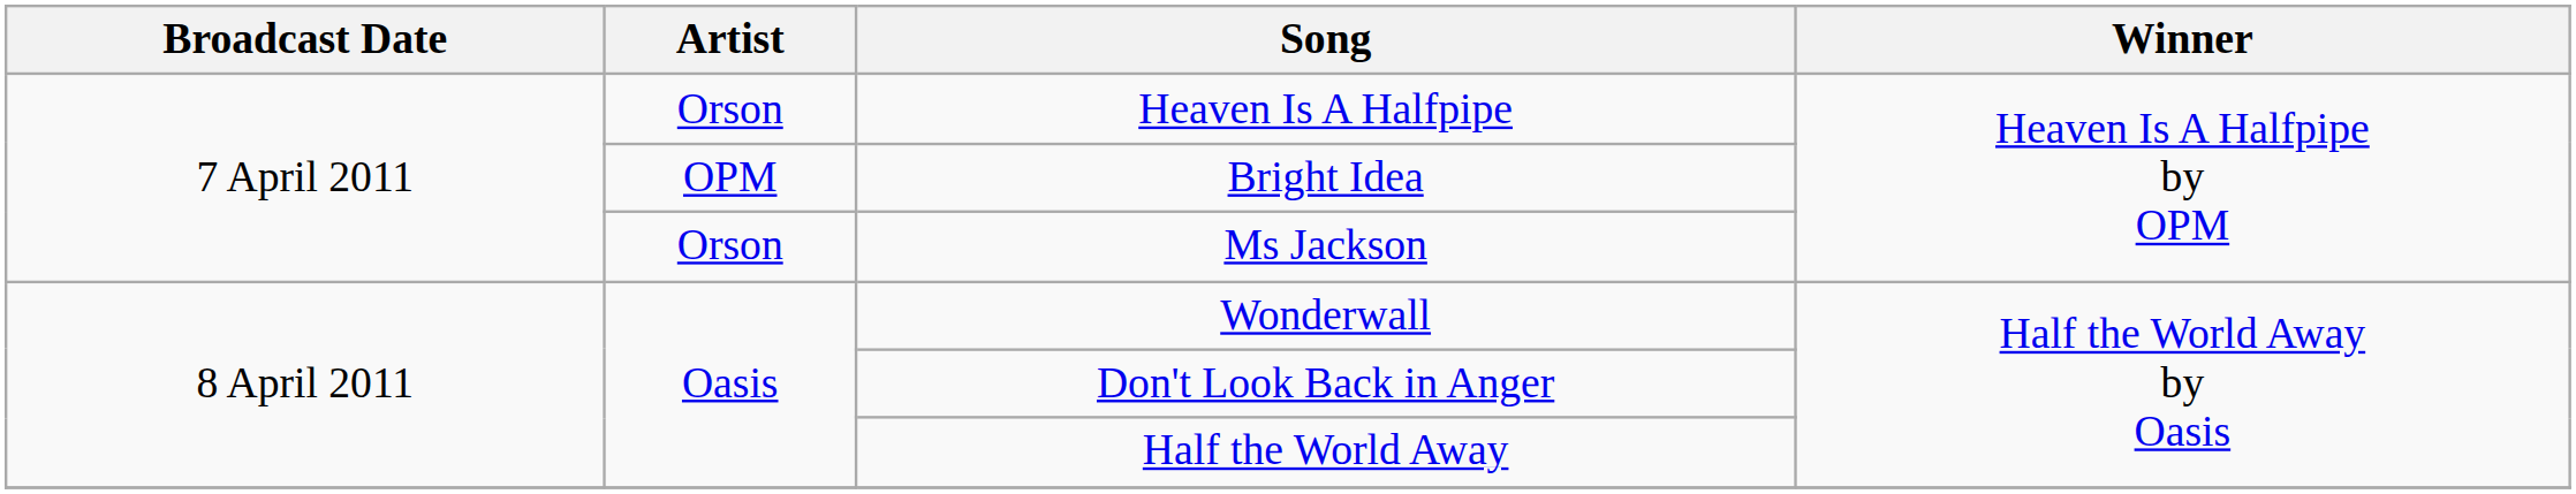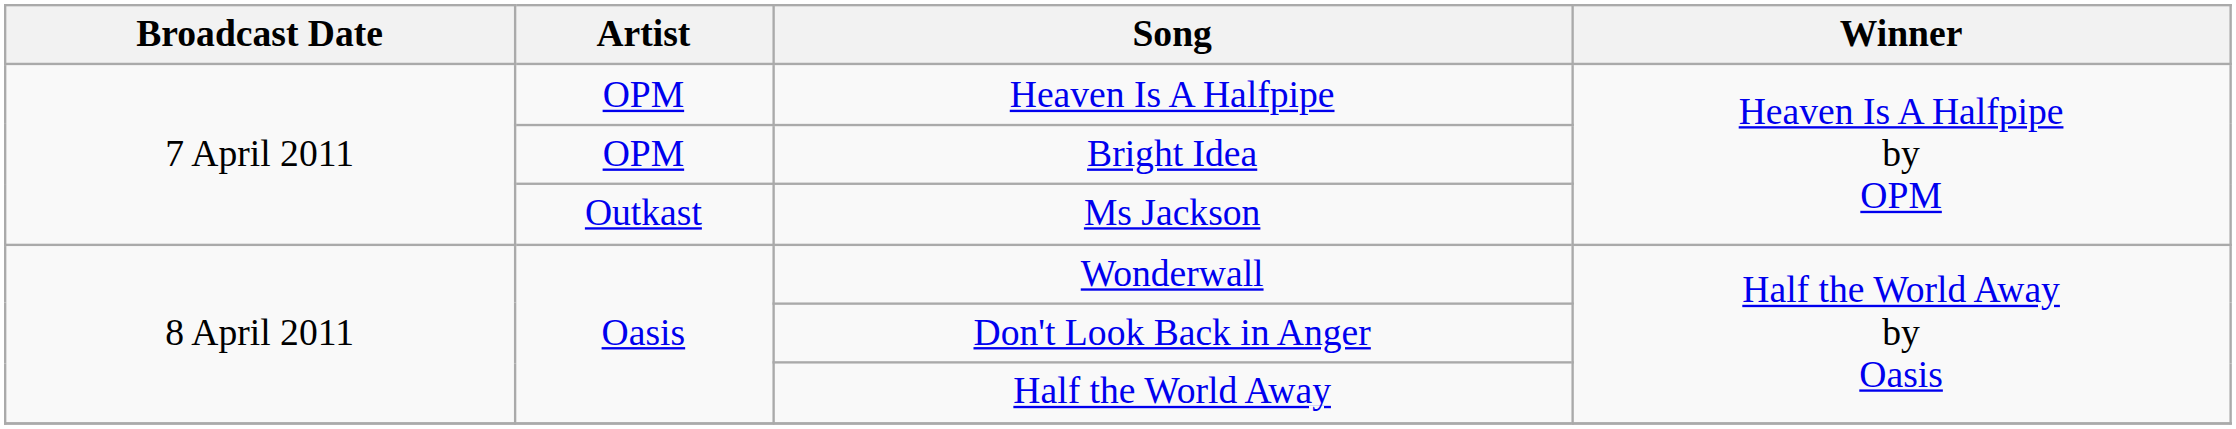 <table class="wikitable" style="text-align:center" width=75%>
 <tr>
 <th>Broadcast Date</th>
 <th>Artist</th>
 <th>Song</th>
 <th>Winner</th>
 </tr>
 <tr>
 <td rowspan="3">7 April 2011</td>
-<td><a href='#'>Orson</a></td>
+<td><a href='#'>OPM</a></td>
 <td><a href='#'>Heaven Is A Halfpipe</a></td>
 <td rowspan="3"><a href='#'>Heaven Is A Halfpipe</a><br>by<br><a href='#'>OPM</a></td>
 </tr>
 <tr>
 <td><a href='#'>OPM</a></td>
 <td><a href='#'>Bright Idea</a></td>
 </tr>
 <tr>
-<td><a href='#'>Orson</a></td>
+<td><a href='#'>Outkast</a></td>
 <td><a href='#'>Ms Jackson</a></td>
 </tr>
 <tr>
 <td rowspan="3">8 April 2011</td>
 <td rowspan="3"><a href='#'>Oasis</a></td>
 <td><a href='#'>Wonderwall</a></td>
 <td rowspan="3"><a href='#'>Half the World Away</a><br>by<br><a href='#'>Oasis</a></td>
 </tr>
 <tr>
 <td><a href='#'>Don't Look Back in Anger</a></td>
 </tr>
 <tr>
 <td><a href='#'>Half the World Away</a></td>
 </tr>
 <tr>
 </tr>
 </table>
